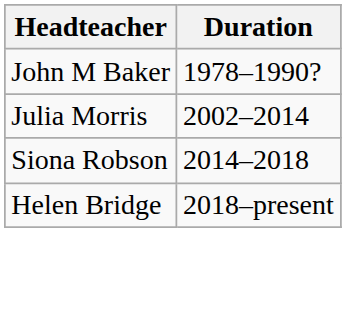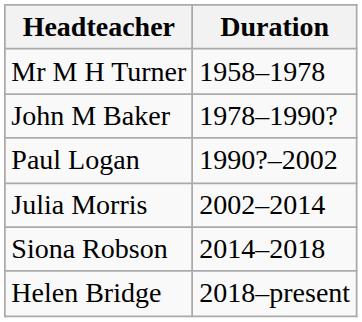 <table class="wikitable">
 <tr>
 <th>Headteacher</th>
 <th>Duration</th>
 </tr>
 <tr>
+<td>Mr M H Turner</td>
+<td>1958–1978</td>
+</tr>
+<tr>
 <td>John M Baker</td>
 <td>1978–1990?</td>
+</tr>
+<tr>
+<td>Paul Logan</td>
+<td>1990?–2002</td>
 </tr>
 <tr>
 <td>Julia Morris</td>
 <td>2002–2014</td>
 </tr>
 <tr>
 <td>Siona Robson</td>
 <td>2014–2018</td>
 </tr>
 <tr>
 <td>Helen Bridge</td>
 <td>2018–present</td>
 </tr>
 </table>
